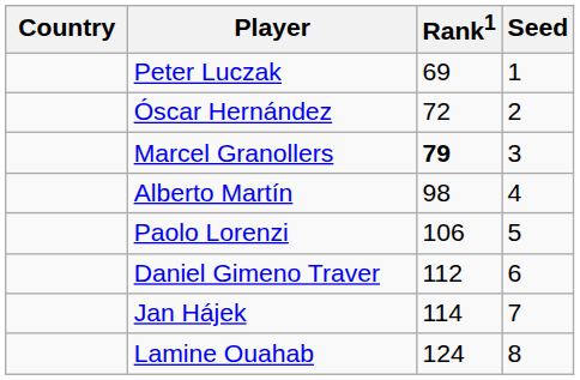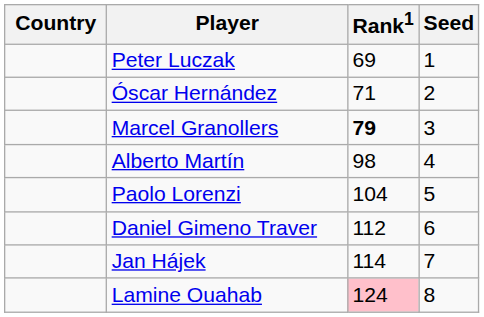 <table class="sortable wikitable">
 <tr>
 <th width="70">Country</th>
 <th width="175">Player</th>
 <th>Rank<sup>1</sup></th>
 <th>Seed</th>
 </tr>
 <tr>
 <td></td>
 <td><a href='#'>Peter Luczak</a></td>
 <td>69</td>
 <td>1</td>
 </tr>
 <tr>
 <td></td>
 <td><a href='#'>Óscar Hernández</a></td>
-<td>72</td>
+<td>71</td>
 <td>2</td>
 </tr>
 <tr>
 <td></td>
 <td><a href='#'>Marcel Granollers</a></td>
 <td><strong>79</strong></td>
 <td>3</td>
 </tr>
 <tr>
 <td></td>
 <td><a href='#'>Alberto Martín</a></td>
 <td>98</td>
 <td>4</td>
 </tr>
 <tr>
 <td></td>
 <td><a href='#'>Paolo Lorenzi</a></td>
-<td>106</td>
+<td>104</td>
 <td>5</td>
 </tr>
 <tr>
 <td></td>
 <td><a href='#'>Daniel Gimeno Traver</a></td>
 <td>112</td>
 <td>6</td>
 </tr>
 <tr>
 <td></td>
 <td><a href='#'>Jan Hájek</a></td>
 <td>114</td>
 <td>7</td>
 </tr>
 <tr>
 <td></td>
 <td><a href='#'>Lamine Ouahab</a></td>
-<td>124</td>
+<td style="background: pink;">124</td>
 <td>8</td>
 </tr>
 </table>
